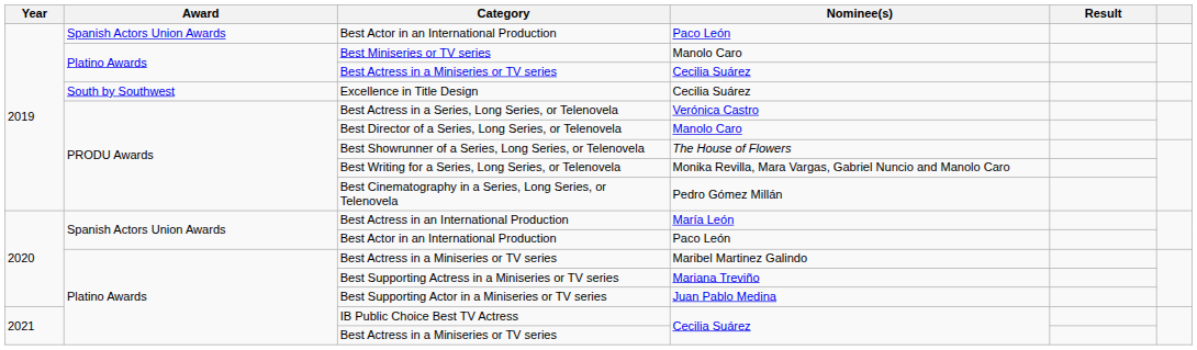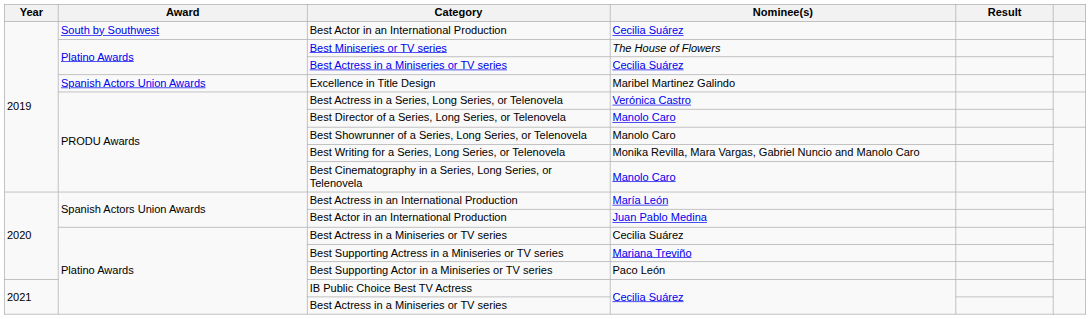 <table class="wikitable sortable" style="width:99%;">
 <tr style="text-align:center;">
 <th style="width:5%;">Year</th>
 <th style="width:23%;">Award</th>
 <th style="width:28%;">Category</th>
 <th style="width:32%;">Nominee(s)</th>
 <th style="width:9%;">Result</th>
 <th style="width:3%;" class="unsortable"></th>
 </tr>
 <tr>
 <td rowspan="9">2019</td>
-<td><a href='#'>Spanish Actors Union Awards</a></td>
+<td><a href='#'>South by Southwest</a></td>
 <td>Best Actor in an International Production</td>
-<td><a href='#'>Paco León</a></td>
+<td><a href='#'>Cecilia Suárez</a></td>
 <td></td>
 <td></td>
 </tr>
 <tr>
 <td rowspan="2"><a href='#'>Platino Awards</a></td>
 <td><a href='#'>Best Miniseries or TV series</a></td>
-<td>Manolo Caro</td>
+<td><em>The House of Flowers</em></td>
 <td></td>
 <td rowspan="2"></td>
 </tr>
 <tr>
 <td><a href='#'>Best Actress in a Miniseries or TV series</a></td>
 <td><a href='#'>Cecilia Suárez</a></td>
 <td></td>
 </tr>
 <tr>
-<td><a href='#'>South by Southwest</a></td>
+<td><a href='#'>Spanish Actors Union Awards</a></td>
 <td>Excellence in Title Design</td>
-<td>Cecilia Suárez</td>
+<td>Maribel Martinez Galindo</td>
 <td></td>
 <td></td>
 </tr>
 <tr>
 <td rowspan="5">PRODU Awards</td>
 <td>Best Actress in a Series, Long Series, or Telenovela</td>
 <td><a href='#'>Verónica Castro</a></td>
 <td></td>
 <td rowspan="2"></td>
 </tr>
 <tr>
 <td>Best Director of a Series, Long Series, or Telenovela</td>
 <td><a href='#'>Manolo Caro</a></td>
 <td></td>
 </tr>
 <tr>
 <td>Best Showrunner of a Series, Long Series, or Telenovela</td>
-<td><em>The House of Flowers</em></td>
+<td>Manolo Caro</td>
 <td></td>
 <td rowspan="3"></td>
 </tr>
 <tr>
 <td>Best Writing for a Series, Long Series, or Telenovela</td>
 <td>Monika Revilla, Mara Vargas, Gabriel Nuncio and Manolo Caro</td>
 <td></td>
 </tr>
 <tr>
 <td>Best Cinematography in a Series, Long Series, or Telenovela</td>
-<td>Pedro Gómez Millán</td>
+<td><a href='#'>Manolo Caro</a></td>
 <td></td>
 </tr>
 <tr>
 <td rowspan="5">2020</td>
 <td rowspan="2">Spanish Actors Union Awards</td>
 <td>Best Actress in an International Production</td>
 <td><a href='#'>María León</a></td>
 <td></td>
 <td rowspan="2"></td>
 </tr>
 <tr>
 <td>Best Actor in an International Production</td>
-<td>Paco León</td>
+<td><a href='#'>Juan Pablo Medina</a></td>
 <td></td>
 </tr>
 <tr>
 <td rowspan="5">Platino Awards</td>
 <td>Best Actress in a Miniseries or TV series</td>
-<td>Maribel Martinez Galindo</td>
+<td>Cecilia Suárez</td>
 <td></td>
 <td rowspan="3"></td>
 </tr>
 <tr>
 <td>Best Supporting Actress in a Miniseries or TV series</td>
 <td><a href='#'>Mariana Treviño</a></td>
 <td></td>
 </tr>
 <tr>
 <td>Best Supporting Actor in a Miniseries or TV series</td>
-<td><a href='#'>Juan Pablo Medina</a></td>
+<td>Paco León</td>
 <td></td>
 </tr>
 <tr>
 <td rowspan="2">2021</td>
 <td>IB Public Choice Best TV Actress</td>
 <td rowspan="2"><a href='#'>Cecilia Suárez</a></td>
 <td></td>
 <td rowspan="2"></td>
 </tr>
 <tr>
 <td>Best Actress in a Miniseries or TV series</td>
 <td></td>
 </tr>
 </table>
